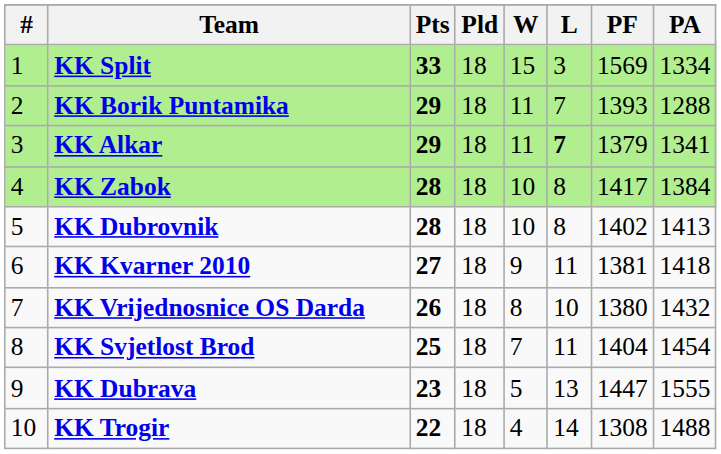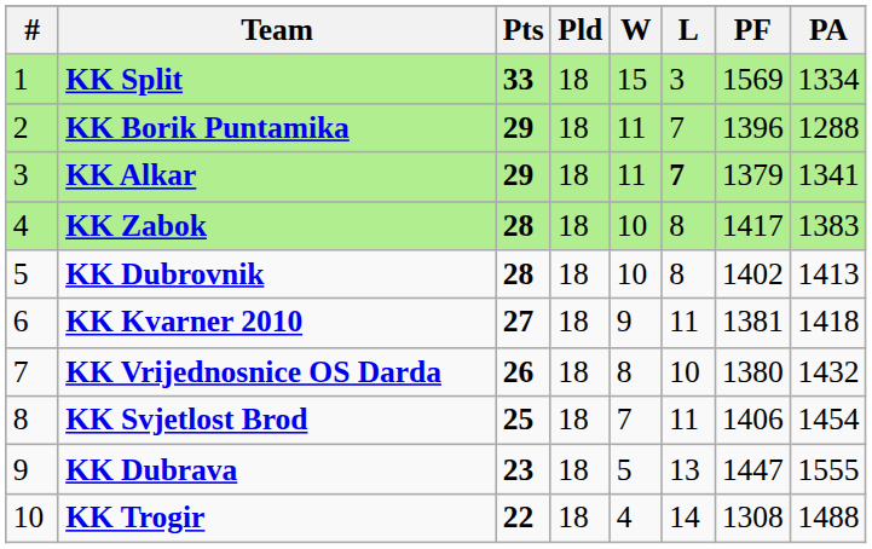 <table class=wikitable>
 <tr align=center>
 </tr>
 <tr>
 <th width=20>#</th>
 <th width=220>Team</th>
 <th width=20>Pts</th>
 <th width=20>Pld</th>
 <th width=20>W</th>
 <th width=20>L</th>
 <th width=30>PF</th>
 <th width=30>PA</th>
 </tr>
 <tr bgcolor=B0EE90>
 <td>1</td>
 <td align="left"><strong><a href='#'>KK Split</a></strong></td>
 <td><strong>33</strong></td>
 <td>18</td>
 <td>15</td>
 <td>3</td>
 <td>1569</td>
 <td>1334</td>
 </tr>
 <tr bgcolor=B0EE90>
 <td>2</td>
 <td align="left"><strong><a href='#'>KK Borik Puntamika</a></strong></td>
 <td><strong>29</strong></td>
 <td>18</td>
 <td>11</td>
 <td>7</td>
-<td>1393</td>
+<td>1396</td>
 <td>1288</td>
 </tr>
 <tr bgcolor=B0EE90>
 <td>3</td>
 <td align="left"><strong><a href='#'>KK Alkar</a></strong></td>
 <td><strong>29</strong></td>
 <td>18</td>
 <td>11</td>
 <td><strong>7</strong></td>
 <td>1379</td>
 <td>1341</td>
 </tr>
 <tr bgcolor=B0EE90>
 <td>4</td>
 <td align="left"><strong><a href='#'>KK Zabok</a></strong></td>
 <td><strong>28</strong></td>
 <td>18</td>
 <td>10</td>
 <td>8</td>
 <td>1417</td>
-<td>1384</td>
+<td>1383</td>
 </tr>
 <tr>
 <td>5</td>
 <td align="left"><strong><a href='#'>KK Dubrovnik</a></strong></td>
 <td><strong>28</strong></td>
 <td>18</td>
 <td>10</td>
 <td>8</td>
 <td>1402</td>
 <td>1413</td>
 </tr>
 <tr>
 <td>6</td>
 <td align="left"><strong><a href='#'>KK Kvarner 2010</a></strong></td>
 <td><strong>27</strong></td>
 <td>18</td>
 <td>9</td>
 <td>11</td>
 <td>1381</td>
 <td>1418</td>
 </tr>
 <tr>
 <td>7</td>
 <td align="left"><strong><a href='#'>KK Vrijednosnice OS Darda</a></strong></td>
 <td><strong>26</strong></td>
 <td>18</td>
 <td>8</td>
 <td>10</td>
 <td>1380</td>
 <td>1432</td>
 </tr>
 <tr>
 <td>8</td>
 <td align="left"><strong><a href='#'>KK Svjetlost Brod</a></strong></td>
 <td><strong>25</strong></td>
 <td>18</td>
 <td>7</td>
 <td>11</td>
-<td>1404</td>
+<td>1406</td>
 <td>1454</td>
 </tr>
 <tr>
 <td>9</td>
 <td align="left"><strong><a href='#'>KK Dubrava</a></strong></td>
 <td><strong>23</strong></td>
 <td>18</td>
 <td>5</td>
 <td>13</td>
 <td>1447</td>
 <td>1555</td>
 </tr>
 <tr>
 <td>10</td>
 <td align="left"><strong><a href='#'>KK Trogir</a></strong></td>
 <td><strong>22</strong></td>
 <td>18</td>
 <td>4</td>
 <td>14</td>
 <td>1308</td>
 <td>1488</td>
 </tr>
 </table>
